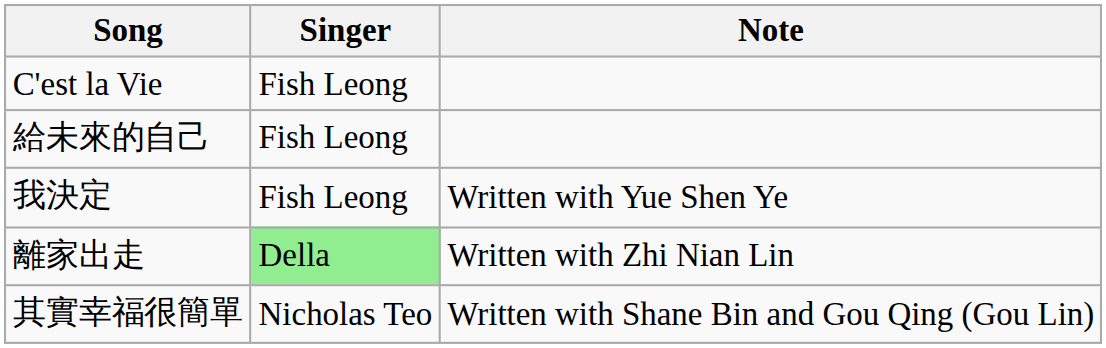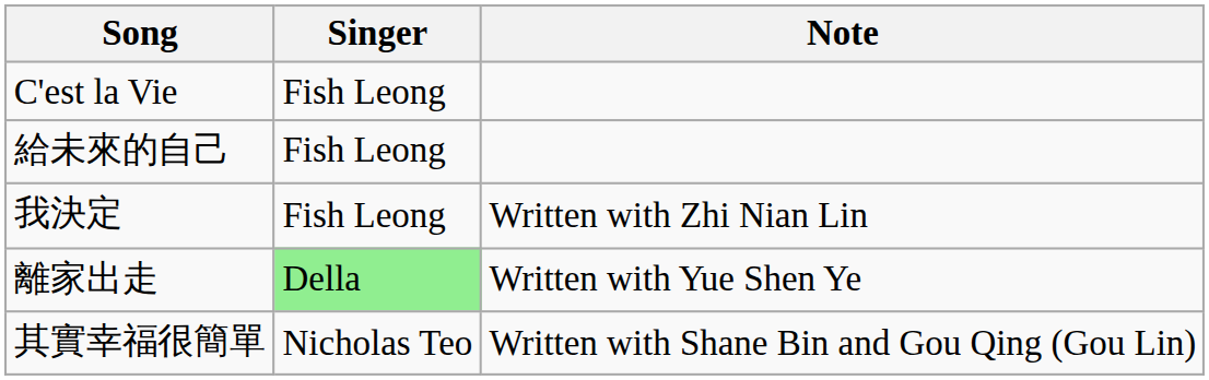 <table class="wikitable">
 <tr>
 <th>Song</th>
 <th>Singer</th>
 <th>Note</th>
 </tr>
 <tr>
 <td>C'est la Vie</td>
 <td>Fish Leong</td>
 <td></td>
 </tr>
 <tr>
 <td>給未來的自己</td>
 <td>Fish Leong</td>
 <td></td>
 </tr>
 <tr>
 <td>我決定</td>
 <td>Fish Leong</td>
-<td>Written with Yue Shen Ye</td>
+<td>Written with Zhi Nian Lin</td>
 </tr>
 <tr>
 <td>離家出走</td>
 <td style="background: lightgreen;">Della</td>
-<td>Written with Zhi Nian Lin</td>
+<td>Written with Yue Shen Ye</td>
 </tr>
 <tr>
 <td>其實幸福很簡單</td>
 <td>Nicholas Teo</td>
 <td>Written with Shane Bin and Gou Qing (Gou Lin)</td>
 </tr>
 </table>
